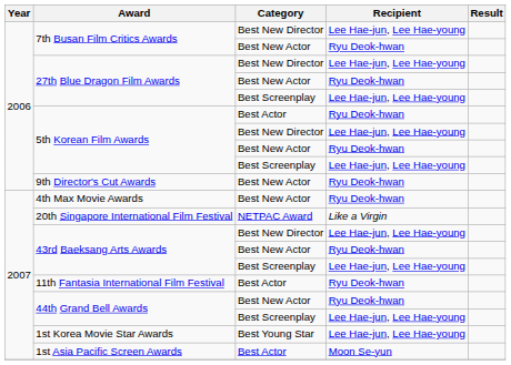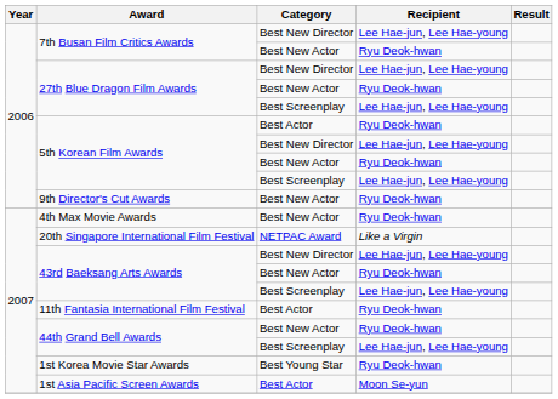 <table class="wikitable">
 <tr>
 <th>Year</th>
 <th>Award</th>
 <th>Category</th>
 <th>Recipient</th>
 <th>Result</th>
 </tr>
 <tr>
 <td rowspan=10>2006</td>
 <td rowspan=2>7th <a href='#'>Busan Film Critics Awards</a></td>
 <td>Best New Director</td>
 <td><a href='#'>Lee Hae-jun</a>, <a href='#'>Lee Hae-young</a></td>
 <td></td>
 </tr>
 <tr>
 <td>Best New Actor</td>
 <td><a href='#'>Ryu Deok-hwan</a></td>
 <td></td>
 </tr>
 <tr>
 <td rowspan=3><a href='#'>27th</a> <a href='#'>Blue Dragon Film Awards</a></td>
 <td>Best New Director</td>
 <td><a href='#'>Lee Hae-jun</a>, <a href='#'>Lee Hae-young</a></td>
 <td></td>
 </tr>
 <tr>
 <td>Best New Actor</td>
 <td><a href='#'>Ryu Deok-hwan</a></td>
 <td></td>
 </tr>
 <tr>
 <td>Best Screenplay</td>
 <td><a href='#'>Lee Hae-jun</a>, <a href='#'>Lee Hae-young</a></td>
 <td></td>
 </tr>
 <tr>
 <td rowspan=4>5th <a href='#'>Korean Film Awards</a></td>
 <td>Best Actor</td>
 <td><a href='#'>Ryu Deok-hwan</a></td>
 <td></td>
 </tr>
 <tr>
 <td>Best New Director</td>
 <td><a href='#'>Lee Hae-jun</a>, <a href='#'>Lee Hae-young</a></td>
 <td></td>
 </tr>
 <tr>
 <td>Best New Actor</td>
 <td><a href='#'>Ryu Deok-hwan</a></td>
 <td></td>
 </tr>
 <tr>
 <td>Best Screenplay</td>
 <td><a href='#'>Lee Hae-jun</a>, <a href='#'>Lee Hae-young</a></td>
 <td></td>
 </tr>
 <tr>
 <td>9th <a href='#'>Director's Cut Awards</a></td>
 <td>Best New Actor</td>
 <td><a href='#'>Ryu Deok-hwan</a></td>
 <td></td>
 </tr>
 <tr>
 <td rowspan=10>2007</td>
 <td>4th Max Movie Awards</td>
 <td>Best New Actor</td>
 <td><a href='#'>Ryu Deok-hwan</a></td>
 <td></td>
 </tr>
 <tr>
 <td>20th <a href='#'>Singapore International Film Festival</a></td>
 <td><a href='#'>NETPAC Award</a></td>
 <td><em>Like a Virgin</em></td>
 <td></td>
 </tr>
 <tr>
 <td rowspan=3><a href='#'>43rd</a> <a href='#'>Baeksang Arts Awards</a></td>
 <td>Best New Director</td>
 <td><a href='#'>Lee Hae-jun</a>, <a href='#'>Lee Hae-young</a></td>
 <td></td>
 </tr>
 <tr>
 <td>Best New Actor</td>
 <td><a href='#'>Ryu Deok-hwan</a></td>
 <td></td>
 </tr>
 <tr>
 <td>Best Screenplay</td>
 <td><a href='#'>Lee Hae-jun</a>, <a href='#'>Lee Hae-young</a></td>
 <td></td>
 </tr>
 <tr>
 <td>11th <a href='#'>Fantasia International Film Festival</a></td>
 <td>Best Actor</td>
 <td><a href='#'>Ryu Deok-hwan</a></td>
 <td></td>
 </tr>
 <tr>
 <td rowspan=2><a href='#'>44th</a> <a href='#'>Grand Bell Awards</a></td>
 <td>Best New Actor</td>
 <td><a href='#'>Ryu Deok-hwan</a></td>
 <td></td>
 </tr>
 <tr>
 <td>Best Screenplay</td>
 <td><a href='#'>Lee Hae-jun</a>, <a href='#'>Lee Hae-young</a></td>
 <td></td>
 </tr>
 <tr>
 <td>1st Korea Movie Star Awards</td>
 <td>Best Young Star</td>
-<td><a href='#'>Lee Hae-jun</a>, <a href='#'>Lee Hae-young</a></td>
+<td><a href='#'>Ryu Deok-hwan</a></td>
 <td></td>
 </tr>
 <tr>
 <td>1st <a href='#'>Asia Pacific Screen Awards</a></td>
 <td><a href='#'>Best Actor</a></td>
 <td><a href='#'>Moon Se-yun</a></td>
 <td></td>
 </tr>
 <tr>
 </tr>
 </table>
